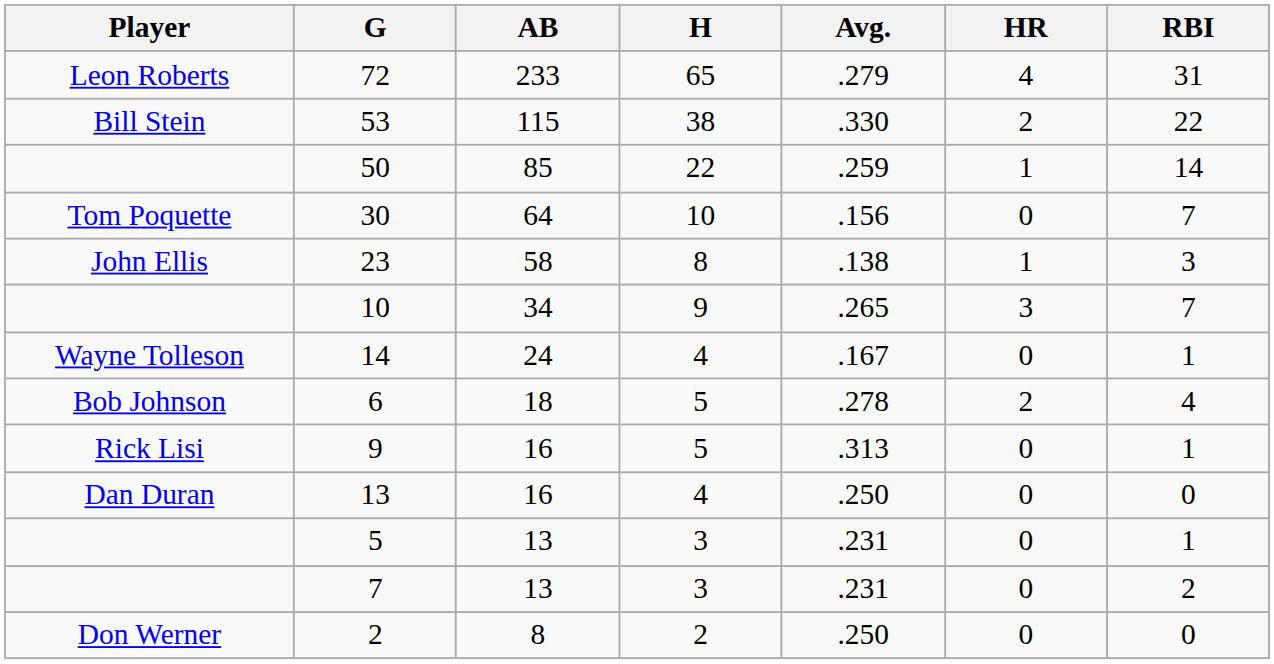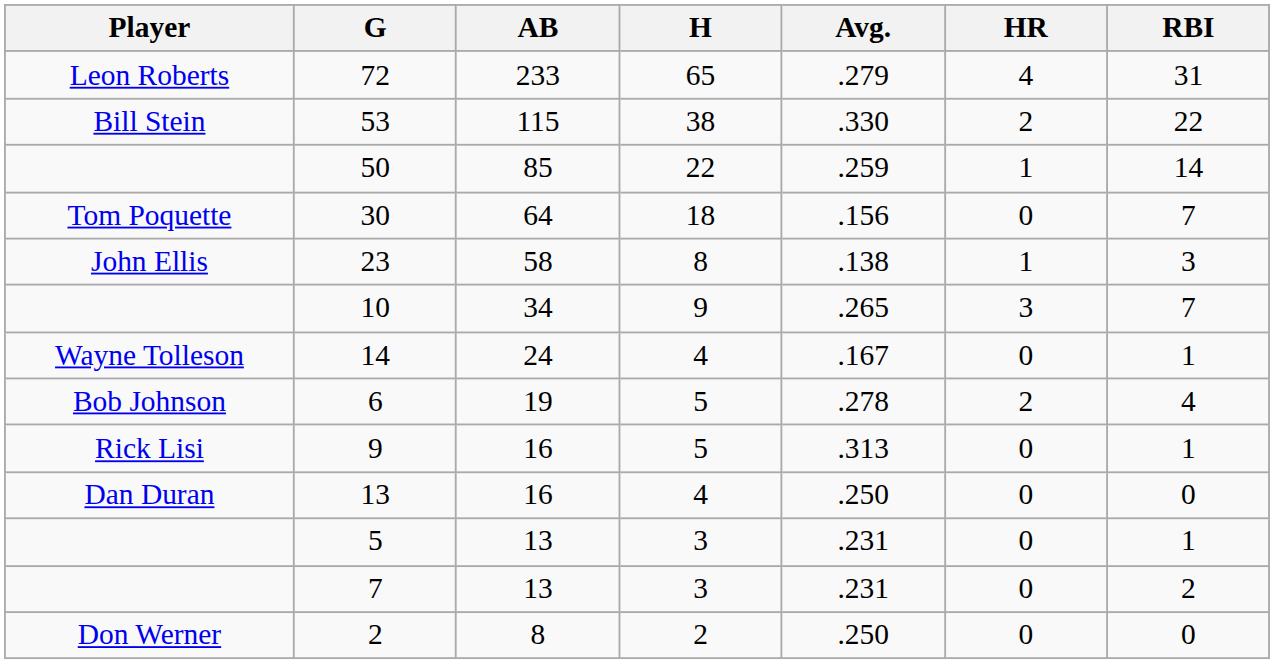 <table class="wikitable sortable">
 <tr>
 <th bgcolor="#DDDDFF" width="16%">Player</th>
 <th bgcolor="#DDDDFF" width="9%">G</th>
 <th bgcolor="#DDDDFF" width="9%">AB</th>
 <th bgcolor="#DDDDFF" width="9%">H</th>
 <th bgcolor="#DDDDFF" width="9%">Avg.</th>
 <th bgcolor="#DDDDFF" width="9%">HR</th>
 <th bgcolor="#DDDDFF" width="9%">RBI</th>
 </tr>
 <tr align="center">
 <td><a href='#'>Leon Roberts</a></td>
 <td>72</td>
 <td>233</td>
 <td>65</td>
 <td>.279</td>
 <td>4</td>
 <td>31</td>
 </tr>
 <tr align=center>
 <td><a href='#'>Bill Stein</a></td>
 <td>53</td>
 <td>115</td>
 <td>38</td>
 <td>.330</td>
 <td>2</td>
 <td>22</td>
 </tr>
 <tr align=center>
 <td></td>
 <td>50</td>
 <td>85</td>
 <td>22</td>
 <td>.259</td>
 <td>1</td>
 <td>14</td>
 </tr>
 <tr align="center">
 <td><a href='#'>Tom Poquette</a></td>
 <td>30</td>
 <td>64</td>
-<td>10</td>
+<td>18</td>
 <td>.156</td>
 <td>0</td>
 <td>7</td>
 </tr>
 <tr align=center>
 <td><a href='#'>John Ellis</a></td>
 <td>23</td>
 <td>58</td>
 <td>8</td>
 <td>.138</td>
 <td>1</td>
 <td>3</td>
 </tr>
 <tr align=center>
 <td></td>
 <td>10</td>
 <td>34</td>
 <td>9</td>
 <td>.265</td>
 <td>3</td>
 <td>7</td>
 </tr>
 <tr align="center">
 <td><a href='#'>Wayne Tolleson</a></td>
 <td>14</td>
 <td>24</td>
 <td>4</td>
 <td>.167</td>
 <td>0</td>
 <td>1</td>
 </tr>
 <tr align=center>
 <td><a href='#'>Bob Johnson</a></td>
 <td>6</td>
-<td>18</td>
+<td>19</td>
 <td>5</td>
 <td>.278</td>
 <td>2</td>
 <td>4</td>
 </tr>
 <tr align=center>
 <td><a href='#'>Rick Lisi</a></td>
 <td>9</td>
 <td>16</td>
 <td>5</td>
 <td>.313</td>
 <td>0</td>
 <td>1</td>
 </tr>
 <tr align=center>
 <td><a href='#'>Dan Duran</a></td>
 <td>13</td>
 <td>16</td>
 <td>4</td>
 <td>.250</td>
 <td>0</td>
 <td>0</td>
 </tr>
 <tr align=center>
 <td></td>
 <td>5</td>
 <td>13</td>
 <td>3</td>
 <td>.231</td>
 <td>0</td>
 <td>1</td>
 </tr>
 <tr align="center">
 <td></td>
 <td>7</td>
 <td>13</td>
 <td>3</td>
 <td>.231</td>
 <td>0</td>
 <td>2</td>
 </tr>
 <tr align="center">
 <td><a href='#'>Don Werner</a></td>
 <td>2</td>
 <td>8</td>
 <td>2</td>
 <td>.250</td>
 <td>0</td>
 <td>0</td>
 </tr>
 </table>
